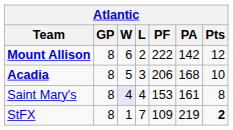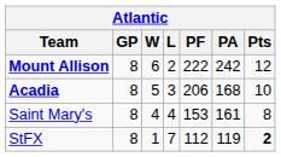 <table class="wikitable" align="left">
 <tr>
 <th colspan="8"><a href='#'>Atlantic</a></th>
 </tr>
 <tr>
 <th>Team</th>
 <th>GP</th>
 <th>W</th>
 <th>L</th>
 <th>PF</th>
 <th>PA</th>
 <th>Pts</th>
 </tr>
 <tr align="right">
 <td align="left"><strong><a href='#'>Mount Allison</a></strong></td>
 <td>8</td>
 <td>6</td>
 <td>2</td>
 <td>222</td>
-<td>142</td>
+<td>242</td>
 <td>12</td>
 </tr>
 <tr align="right">
 <td align="left"><strong><a href='#'>Acadia</a></strong></td>
 <td>8</td>
 <td>5</td>
 <td>3</td>
 <td>206</td>
 <td>168</td>
 <td>10</td>
 </tr>
 <tr align="right">
 <td align="left"><a href='#'>Saint Mary's</a></td>
 <td>8</td>
-<td style="background: lavender;">4</td>
+<td>4</td>
 <td>4</td>
 <td>153</td>
 <td>161</td>
 <td>8</td>
 </tr>
 <tr align="right">
 <td align="left"><a href='#'>StFX</a></td>
 <td>8</td>
 <td>1</td>
 <td>7</td>
-<td>109</td>
-<td>219</td>
+<td>112</td>
+<td>119</td>
 <td><strong>2</strong></td>
 </tr>
 </table>
